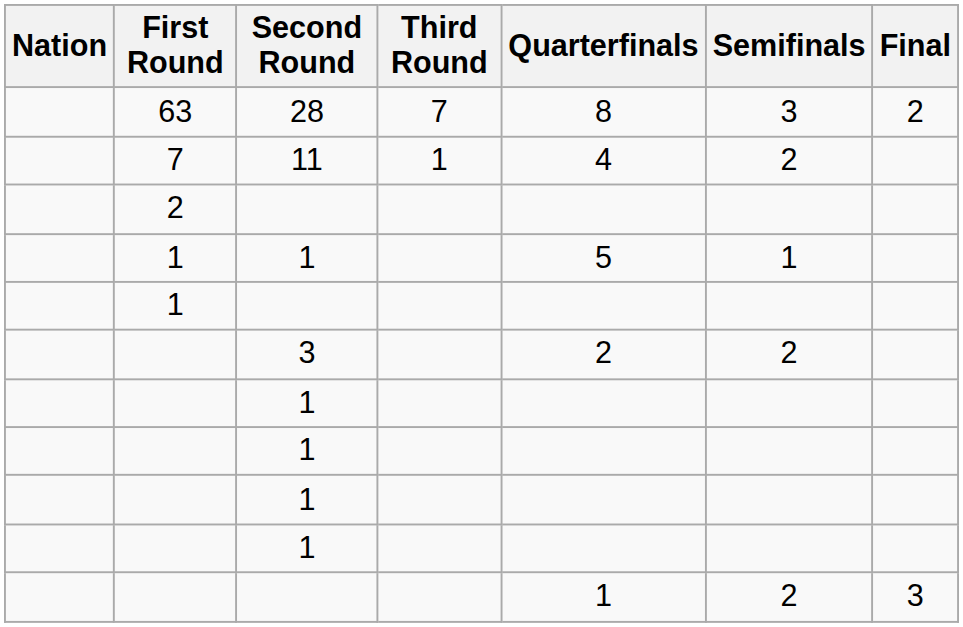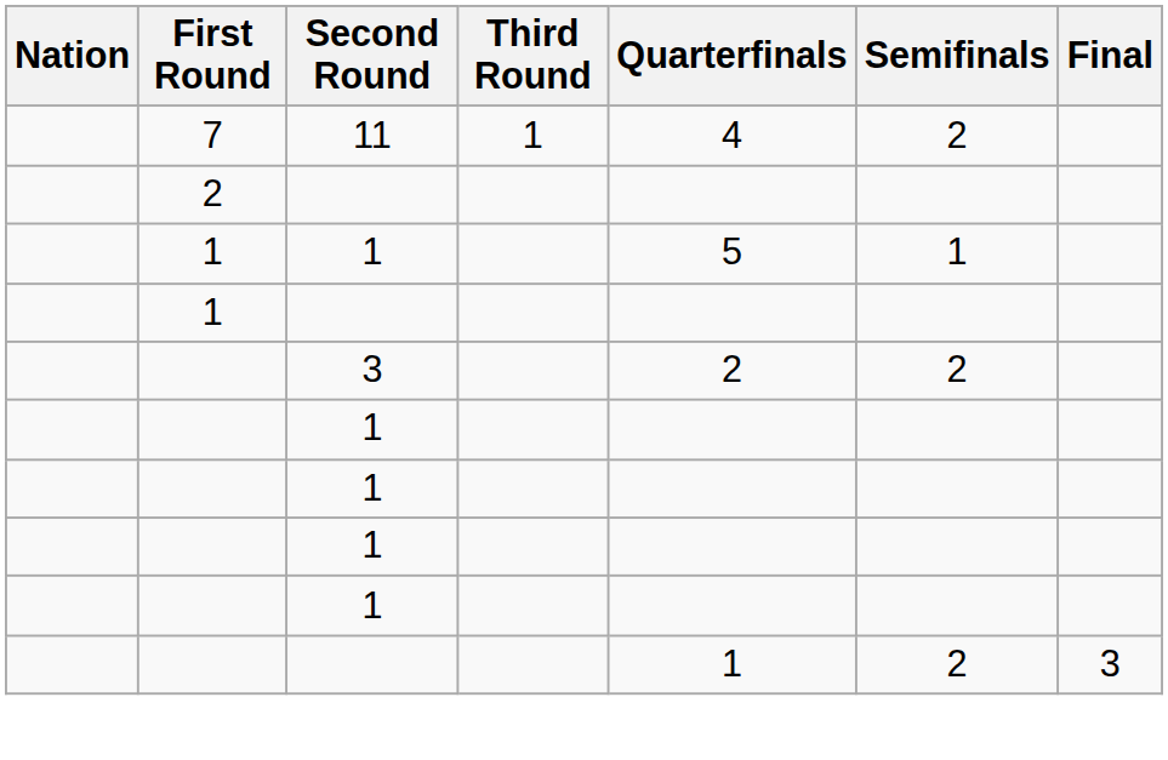 <table class="wikitable sortable" style="text-align: center; width:500px ">
 <tr>
 <th>Nation</th>
 <th>First Round</th>
 <th>Second Round</th>
 <th>Third Round</th>
 <th>Quarterfinals</th>
 <th>Semifinals</th>
 <th>Final</th>
-</tr>
-<tr>
-<td></td>
-<td>63</td>
-<td>28</td>
-<td>7</td>
-<td>8</td>
-<td>3</td>
-<td>2</td>
 </tr>
 <tr>
 <td></td>
 <td>7</td>
 <td>11</td>
 <td>1</td>
 <td>4</td>
 <td>2</td>
 <td></td>
 </tr>
 <tr>
 <td></td>
 <td>2</td>
 <td></td>
 <td></td>
 <td></td>
 <td></td>
 <td></td>
 </tr>
 <tr>
 <td></td>
 <td>1</td>
 <td>1</td>
 <td></td>
 <td>5</td>
 <td>1</td>
 <td></td>
 </tr>
 <tr>
 <td></td>
 <td>1</td>
 <td></td>
 <td></td>
 <td></td>
 <td></td>
 <td></td>
 </tr>
 <tr>
 <td></td>
 <td></td>
 <td>3</td>
 <td></td>
 <td>2</td>
 <td>2</td>
 <td></td>
 </tr>
 <tr>
 <td></td>
 <td></td>
 <td>1</td>
 <td></td>
 <td></td>
 <td></td>
 <td></td>
 </tr>
 <tr>
 <td></td>
 <td></td>
 <td>1</td>
 <td></td>
 <td></td>
 <td></td>
 <td></td>
 </tr>
 <tr>
 <td></td>
 <td></td>
 <td>1</td>
 <td></td>
 <td></td>
 <td></td>
 <td></td>
 </tr>
 <tr>
 <td></td>
 <td></td>
 <td>1</td>
 <td></td>
 <td></td>
 <td></td>
 <td></td>
 </tr>
 <tr>
 <td></td>
 <td></td>
 <td></td>
 <td></td>
 <td>1</td>
 <td>2</td>
 <td>3</td>
 </tr>
 </table>
